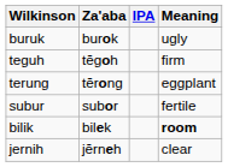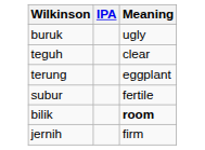 <table class="wikitable" style="margin: 1em auto 1em auto;">
 <tr>
 <th>Wilkinson</th>
-<th>Za'aba</th>
 <th><a href='#'>IPA</a></th>
 <th>Meaning</th>
 </tr>
 <tr>
 <td>buruk</td>
-<td>bur<strong>o</strong>k</td>
 <td></td>
 <td>ugly</td>
 </tr>
 <tr>
 <td>teguh</td>
-<td>tĕg<strong>o</strong>h</td>
 <td></td>
-<td>firm</td>
+<td>clear</td>
 </tr>
 <tr>
 <td>terung</td>
-<td>tĕr<strong>o</strong>ng</td>
 <td></td>
 <td>eggplant</td>
 </tr>
 <tr>
 <td>subur</td>
-<td>sub<strong>o</strong>r</td>
 <td></td>
 <td>fertile</td>
 </tr>
 <tr>
 <td>bilik</td>
-<td>bil<strong>e</strong>k</td>
 <td></td>
 <td><strong>room</strong></td>
 </tr>
 <tr>
 <td>jernih</td>
-<td>jĕrn<strong>e</strong>h</td>
 <td></td>
-<td>clear</td>
+<td>firm</td>
 </tr>
 </table>
